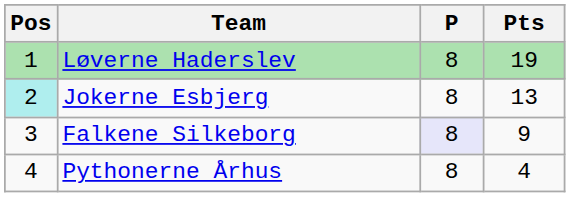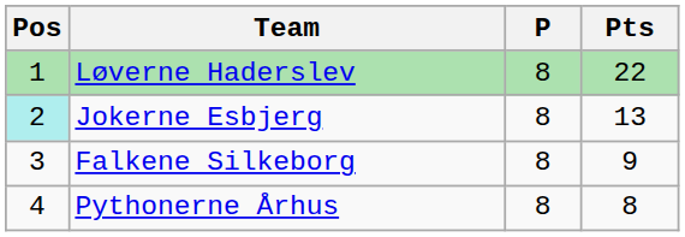 <table class="wikitable" style="font-size: 100%">
 <tr>
 <th width=20>Pos</th>
 <th width=200>Team</th>
 <th width=30>P</th>
 <th width=40>Pts</th>
 </tr>
 <tr align=center style="background:#ACE1AF;">
 <td>1</td>
 <td align="left"><a href='#'>Løverne Haderslev</a></td>
 <td>8</td>
-<td>19</td>
+<td>22</td>
 </tr>
 <tr align=center>
 <td style="background: paleturquoise;">2</td>
 <td align="left"><a href='#'>Jokerne Esbjerg</a></td>
 <td>8</td>
 <td>13</td>
 </tr>
 <tr align=center>
 <td>3</td>
 <td align="left"><a href='#'>Falkene Silkeborg</a></td>
-<td style="background: lavender;">8</td>
+<td>8</td>
 <td>9</td>
 </tr>
 <tr align=center>
 <td>4</td>
 <td align="left"><a href='#'>Pythonerne Århus</a></td>
 <td>8</td>
-<td>4</td>
+<td>8</td>
 </tr>
 </table>
